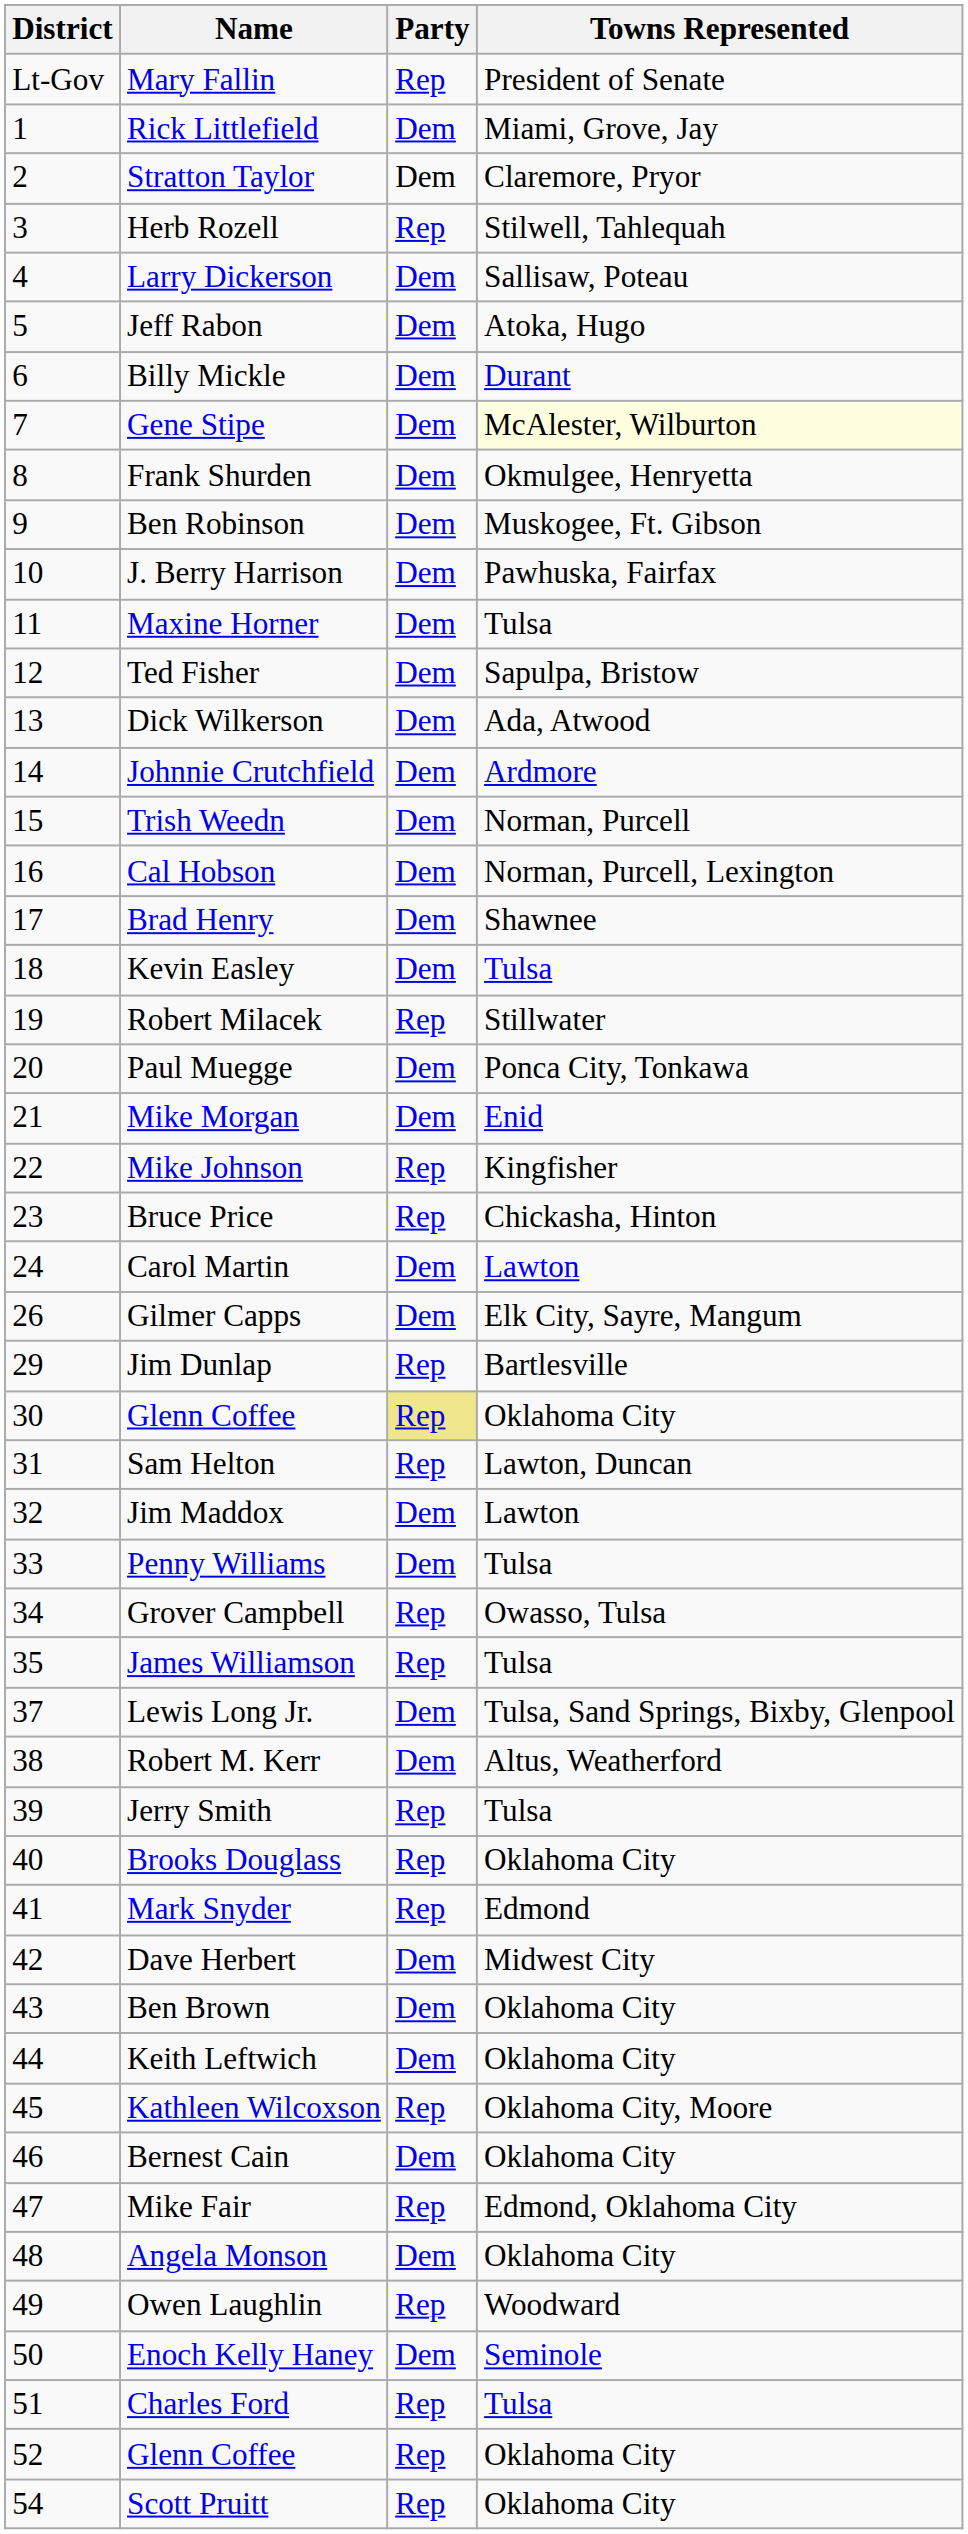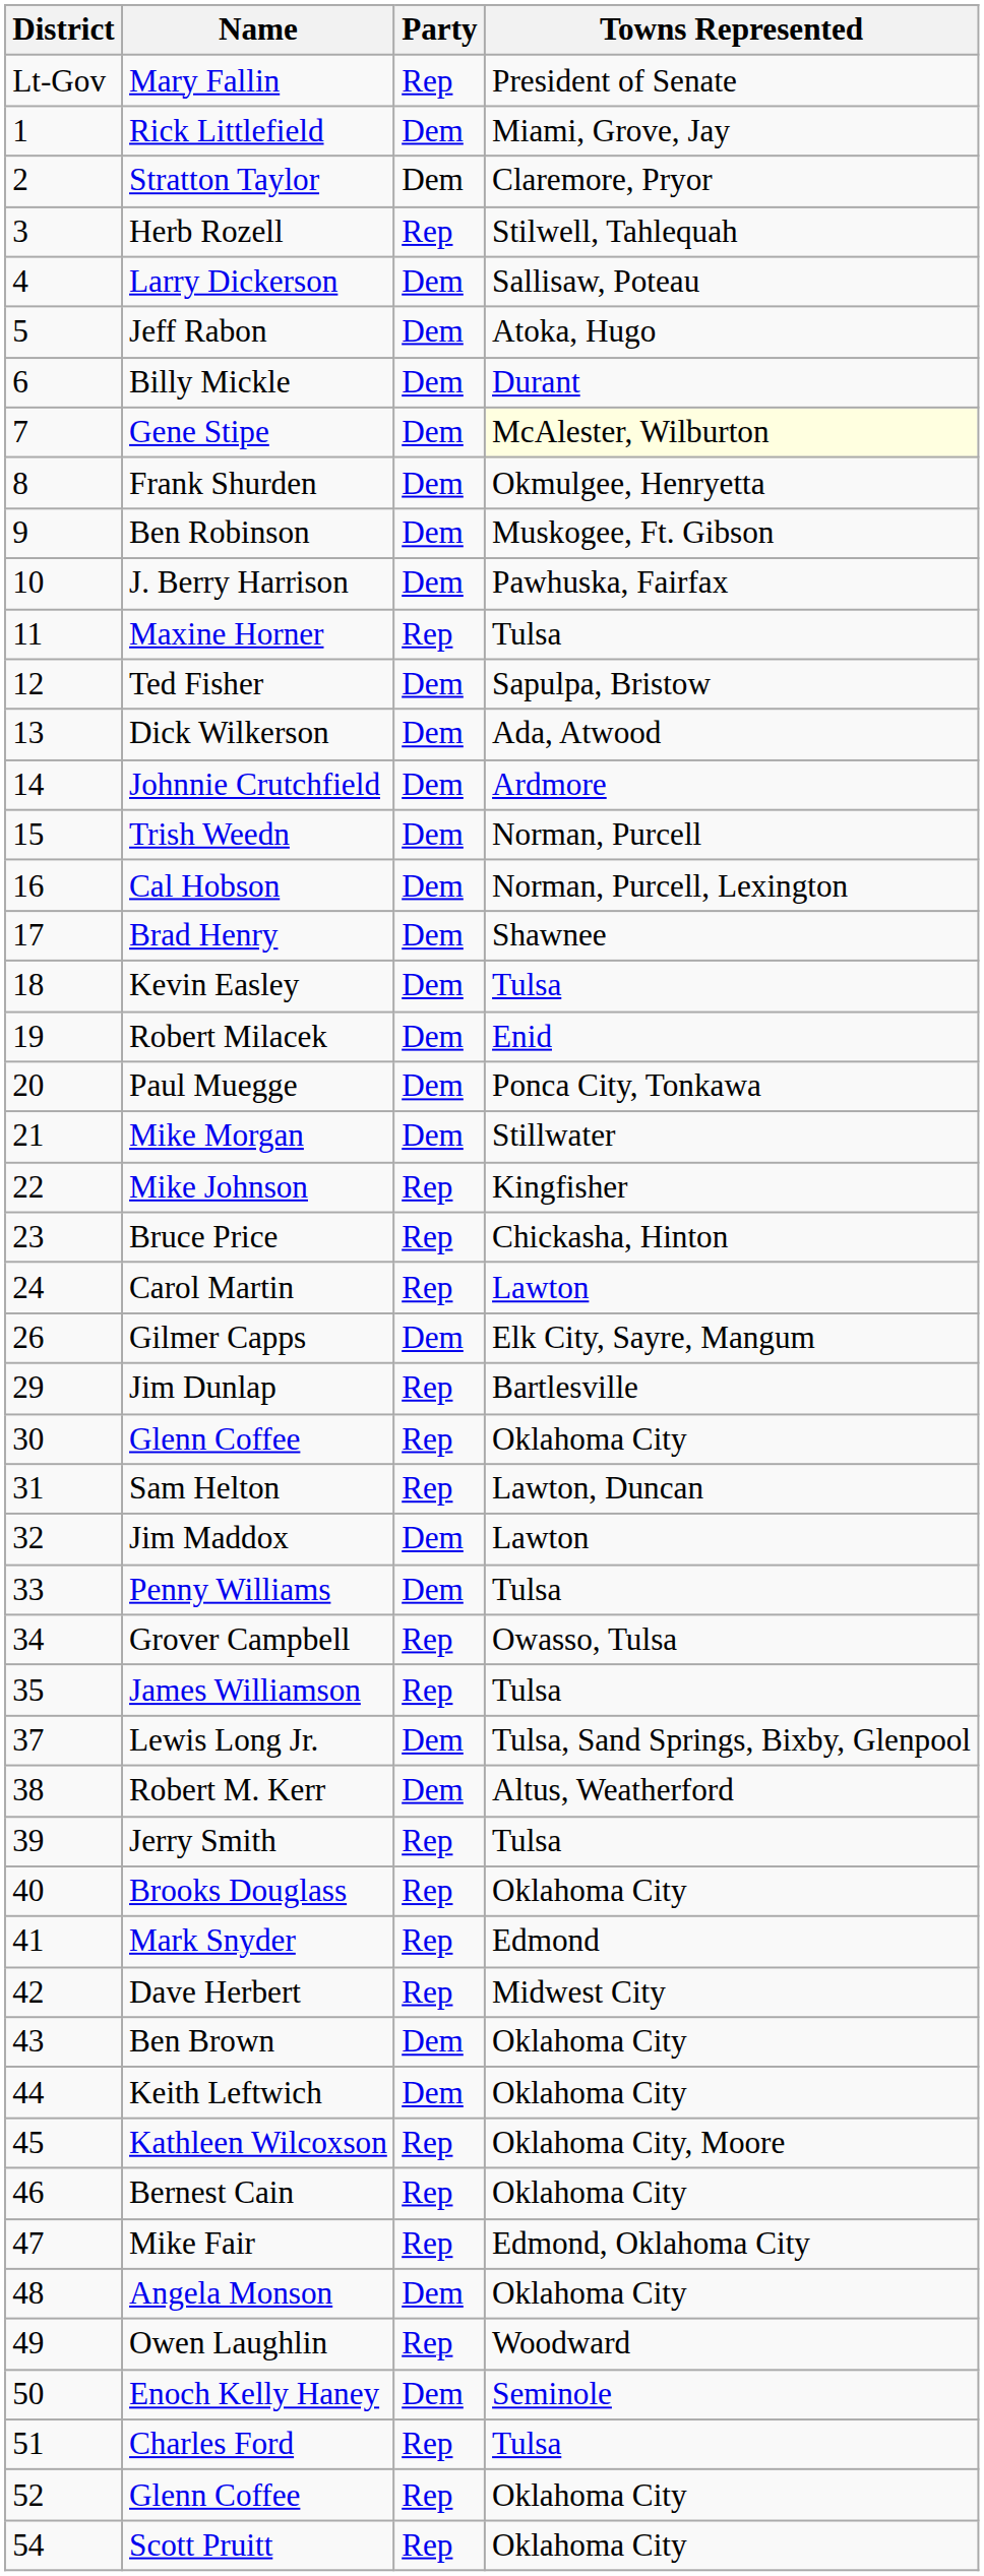 <table class="wikitable sortable">
 <tr>
 <th>District</th>
 <th>Name</th>
 <th>Party</th>
 <th>Towns Represented</th>
 </tr>
 <tr>
 <td>Lt-Gov</td>
 <td><a href='#'>Mary Fallin</a></td>
 <td><a href='#'>Rep</a></td>
 <td>President of Senate</td>
 </tr>
 <tr>
 <td>1</td>
 <td><a href='#'>Rick Littlefield</a></td>
 <td><a href='#'>Dem</a></td>
 <td>Miami, Grove, Jay</td>
 </tr>
 <tr>
 <td>2</td>
 <td><a href='#'>Stratton Taylor</a></td>
 <td>Dem</td>
 <td>Claremore, Pryor</td>
 </tr>
 <tr>
 <td>3</td>
 <td>Herb Rozell</td>
 <td><a href='#'>Rep</a></td>
 <td>Stilwell, Tahlequah</td>
 </tr>
 <tr>
 <td>4</td>
 <td><a href='#'>Larry Dickerson</a></td>
 <td><a href='#'>Dem</a></td>
 <td>Sallisaw, Poteau</td>
 </tr>
 <tr>
 <td>5</td>
 <td>Jeff Rabon</td>
 <td><a href='#'>Dem</a></td>
 <td>Atoka, Hugo</td>
 </tr>
 <tr>
 <td>6</td>
 <td>Billy Mickle</td>
 <td><a href='#'>Dem</a></td>
 <td><a href='#'>Durant</a></td>
 </tr>
 <tr>
 <td>7</td>
 <td><a href='#'>Gene Stipe</a></td>
 <td><a href='#'>Dem</a></td>
 <td style="background: lightyellow;">McAlester, Wilburton</td>
 </tr>
 <tr>
 <td>8</td>
 <td>Frank Shurden</td>
 <td><a href='#'>Dem</a></td>
 <td>Okmulgee, Henryetta</td>
 </tr>
 <tr>
 <td>9</td>
 <td>Ben Robinson</td>
 <td><a href='#'>Dem</a></td>
 <td>Muskogee, Ft. Gibson</td>
 </tr>
 <tr>
 <td>10</td>
 <td>J. Berry Harrison</td>
 <td><a href='#'>Dem</a></td>
 <td>Pawhuska, Fairfax</td>
 </tr>
 <tr>
 <td>11</td>
 <td><a href='#'>Maxine Horner</a></td>
-<td><a href='#'>Dem</a></td>
+<td><a href='#'>Rep</a></td>
 <td>Tulsa</td>
 </tr>
 <tr>
 <td>12</td>
 <td>Ted Fisher</td>
 <td><a href='#'>Dem</a></td>
 <td>Sapulpa, Bristow</td>
 </tr>
 <tr>
 <td>13</td>
 <td>Dick Wilkerson</td>
 <td><a href='#'>Dem</a></td>
 <td>Ada, Atwood</td>
 </tr>
 <tr>
 <td>14</td>
 <td><a href='#'>Johnnie Crutchfield</a></td>
 <td><a href='#'>Dem</a></td>
 <td><a href='#'>Ardmore</a></td>
 </tr>
 <tr>
 <td>15</td>
 <td><a href='#'>Trish Weedn</a></td>
 <td><a href='#'>Dem</a></td>
 <td>Norman, Purcell</td>
 </tr>
 <tr>
 <td>16</td>
 <td><a href='#'>Cal Hobson</a></td>
 <td><a href='#'>Dem</a></td>
 <td>Norman, Purcell, Lexington</td>
 </tr>
 <tr>
 <td>17</td>
 <td><a href='#'>Brad Henry</a></td>
 <td><a href='#'>Dem</a></td>
 <td>Shawnee</td>
 </tr>
 <tr>
 <td>18</td>
 <td>Kevin Easley</td>
 <td><a href='#'>Dem</a></td>
 <td><a href='#'>Tulsa</a></td>
 </tr>
 <tr>
 <td>19</td>
 <td>Robert Milacek</td>
-<td><a href='#'>Rep</a></td>
-<td>Stillwater</td>
+<td><a href='#'>Dem</a></td>
+<td><a href='#'>Enid</a></td>
 </tr>
 <tr>
 <td>20</td>
 <td>Paul Muegge</td>
 <td><a href='#'>Dem</a></td>
 <td>Ponca City, Tonkawa</td>
 </tr>
 <tr>
 <td>21</td>
 <td><a href='#'>Mike Morgan</a></td>
 <td><a href='#'>Dem</a></td>
-<td><a href='#'>Enid</a></td>
+<td>Stillwater</td>
 </tr>
 <tr>
 <td>22</td>
 <td><a href='#'>Mike Johnson</a></td>
 <td><a href='#'>Rep</a></td>
 <td>Kingfisher</td>
 </tr>
 <tr>
 <td>23</td>
 <td>Bruce Price</td>
 <td><a href='#'>Rep</a></td>
 <td>Chickasha, Hinton</td>
 </tr>
 <tr>
 <td>24</td>
 <td>Carol Martin</td>
-<td><a href='#'>Dem</a></td>
+<td><a href='#'>Rep</a></td>
 <td><a href='#'>Lawton</a></td>
 </tr>
 <tr>
 <td>26</td>
 <td>Gilmer Capps</td>
 <td><a href='#'>Dem</a></td>
 <td>Elk City, Sayre, Mangum</td>
 </tr>
 <tr>
 <td>29</td>
 <td>Jim Dunlap</td>
 <td><a href='#'>Rep</a></td>
 <td>Bartlesville</td>
 </tr>
 <tr>
 <td>30</td>
 <td><a href='#'>Glenn Coffee</a></td>
-<td style="background: khaki;"><a href='#'>Rep</a></td>
+<td><a href='#'>Rep</a></td>
 <td>Oklahoma City</td>
 </tr>
 <tr>
 <td>31</td>
 <td>Sam Helton</td>
 <td><a href='#'>Rep</a></td>
 <td>Lawton, Duncan</td>
 </tr>
 <tr>
 <td>32</td>
 <td>Jim Maddox</td>
 <td><a href='#'>Dem</a></td>
 <td>Lawton</td>
 </tr>
 <tr>
 <td>33</td>
 <td><a href='#'>Penny Williams</a></td>
 <td><a href='#'>Dem</a></td>
 <td>Tulsa</td>
 </tr>
 <tr>
 <td>34</td>
 <td>Grover Campbell</td>
 <td><a href='#'>Rep</a></td>
 <td>Owasso, Tulsa</td>
 </tr>
 <tr>
 <td>35</td>
 <td><a href='#'>James Williamson</a></td>
 <td><a href='#'>Rep</a></td>
 <td>Tulsa</td>
 </tr>
 <tr>
 <td>37</td>
 <td>Lewis Long Jr.</td>
 <td><a href='#'>Dem</a></td>
 <td>Tulsa, Sand Springs, Bixby, Glenpool</td>
 </tr>
 <tr>
 <td>38</td>
 <td>Robert M. Kerr</td>
 <td><a href='#'>Dem</a></td>
 <td>Altus, Weatherford</td>
 </tr>
 <tr>
 <td>39</td>
 <td>Jerry Smith</td>
 <td><a href='#'>Rep</a></td>
 <td>Tulsa</td>
 </tr>
 <tr>
 <td>40</td>
 <td><a href='#'>Brooks Douglass</a></td>
 <td><a href='#'>Rep</a></td>
 <td>Oklahoma City</td>
 </tr>
 <tr>
 <td>41</td>
 <td><a href='#'>Mark Snyder</a></td>
 <td><a href='#'>Rep</a></td>
 <td>Edmond</td>
 </tr>
 <tr>
 <td>42</td>
 <td>Dave Herbert</td>
-<td><a href='#'>Dem</a></td>
+<td><a href='#'>Rep</a></td>
 <td>Midwest City</td>
 </tr>
 <tr>
 <td>43</td>
 <td>Ben Brown</td>
 <td><a href='#'>Dem</a></td>
 <td>Oklahoma City</td>
 </tr>
 <tr>
 <td>44</td>
 <td>Keith Leftwich</td>
 <td><a href='#'>Dem</a></td>
 <td>Oklahoma City</td>
 </tr>
 <tr>
 <td>45</td>
 <td><a href='#'>Kathleen Wilcoxson</a></td>
 <td><a href='#'>Rep</a></td>
 <td>Oklahoma City, Moore</td>
 </tr>
 <tr>
 <td>46</td>
 <td>Bernest Cain</td>
-<td><a href='#'>Dem</a></td>
+<td><a href='#'>Rep</a></td>
 <td>Oklahoma City</td>
 </tr>
 <tr>
 <td>47</td>
 <td>Mike Fair</td>
 <td><a href='#'>Rep</a></td>
 <td>Edmond, Oklahoma City</td>
 </tr>
 <tr>
 <td>48</td>
 <td><a href='#'>Angela Monson</a></td>
 <td><a href='#'>Dem</a></td>
 <td>Oklahoma City</td>
 </tr>
 <tr>
 <td>49</td>
 <td>Owen Laughlin</td>
 <td><a href='#'>Rep</a></td>
 <td>Woodward</td>
 </tr>
 <tr>
 <td>50</td>
 <td><a href='#'>Enoch Kelly Haney</a></td>
 <td><a href='#'>Dem</a></td>
 <td><a href='#'>Seminole</a></td>
 </tr>
 <tr>
 <td>51</td>
 <td><a href='#'>Charles Ford</a></td>
 <td><a href='#'>Rep</a></td>
 <td><a href='#'>Tulsa</a></td>
 </tr>
 <tr>
 <td>52</td>
 <td><a href='#'>Glenn Coffee</a></td>
 <td><a href='#'>Rep</a></td>
 <td>Oklahoma City</td>
 </tr>
 <tr>
 <td>54</td>
 <td><a href='#'>Scott Pruitt</a></td>
 <td><a href='#'>Rep</a></td>
 <td>Oklahoma City</td>
 </tr>
 </table>
